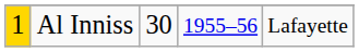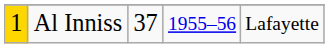 <table class="wikitable">
 <tr>
 </tr>
 <tr>
 <td style="background: gold;">1</td>
 <td>Al Inniss</td>
-<td>30</td>
+<td>37</td>
 <td style="font-size:80%;"><a href='#'>1955–56</a></td>
 <td style="font-size:80%;">Lafayette</td>
 </tr>
 </table>
